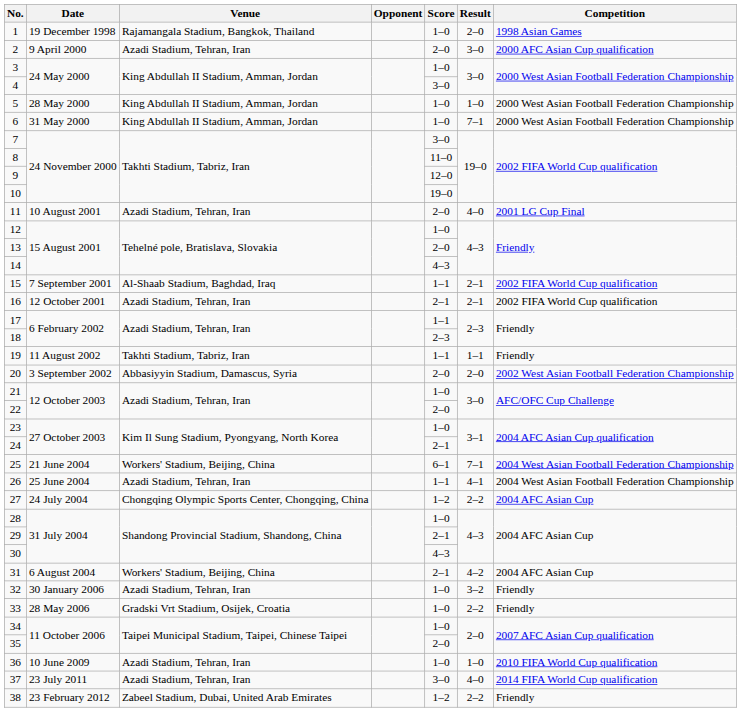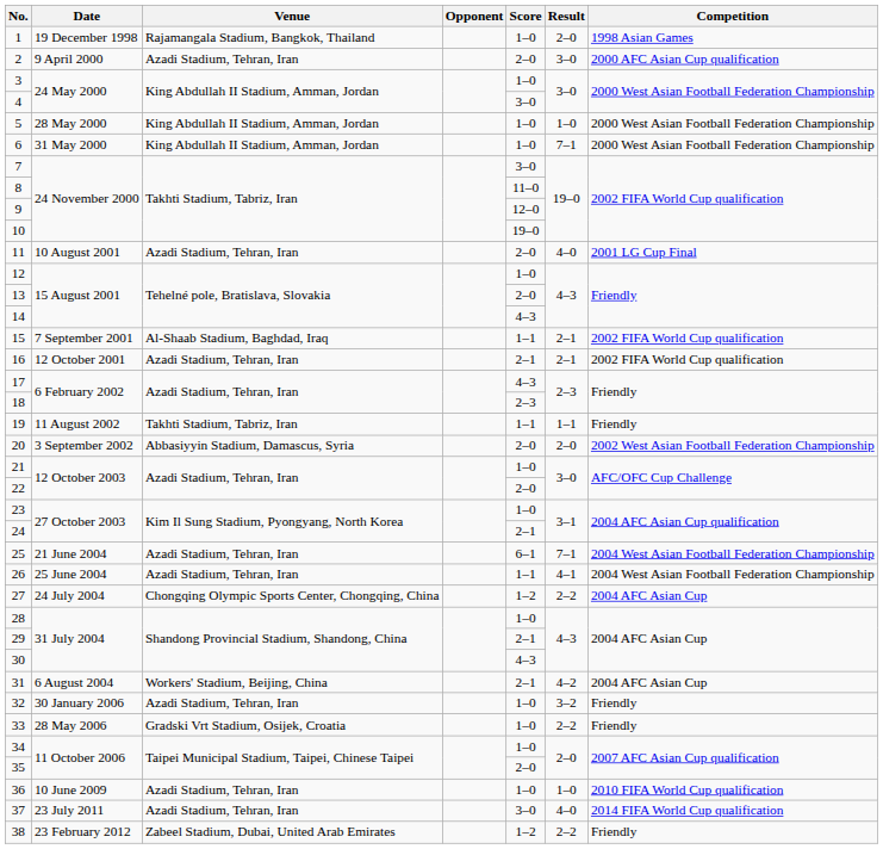 <table class="wikitable sortable">
 <tr>
 <th scope="col">No.</th>
 <th scope="col">Date</th>
 <th scope="col">Venue</th>
 <th scope="col">Opponent</th>
 <th scope="col">Score</th>
 <th scope="col">Result</th>
 <th scope="col">Competition</th>
 </tr>
 <tr>
 <td align="center">1</td>
 <td>19 December 1998</td>
 <td>Rajamangala Stadium, Bangkok, Thailand</td>
 <td></td>
 <td align="center">1–0</td>
 <td align="center">2–0</td>
 <td><a href='#'>1998 Asian Games</a></td>
 </tr>
 <tr>
 <td align="center">2</td>
 <td>9 April 2000</td>
 <td>Azadi Stadium, Tehran, Iran</td>
 <td></td>
 <td align="center">2–0</td>
 <td align="center">3–0</td>
 <td><a href='#'>2000 AFC Asian Cup qualification</a></td>
 </tr>
 <tr>
 <td align="center">3</td>
 <td rowspan="2">24 May 2000</td>
 <td rowspan="2">King Abdullah II Stadium, Amman, Jordan</td>
 <td rowspan="2"></td>
 <td align="center">1–0</td>
 <td rowspan="2" style="text-align:center">3–0</td>
 <td rowspan="2"><a href='#'>2000 West Asian Football Federation Championship</a></td>
 </tr>
 <tr>
 <td align="center">4</td>
 <td align="center">3–0</td>
 </tr>
 <tr>
 <td align="center">5</td>
 <td>28 May 2000</td>
 <td>King Abdullah II Stadium, Amman, Jordan</td>
 <td></td>
 <td align="center">1–0</td>
 <td align="center">1–0</td>
 <td>2000 West Asian Football Federation Championship</td>
 </tr>
 <tr>
 <td align="center">6</td>
 <td>31 May 2000</td>
 <td>King Abdullah II Stadium, Amman, Jordan</td>
 <td></td>
 <td align="center">1–0</td>
 <td align="center">7–1</td>
 <td>2000 West Asian Football Federation Championship</td>
 </tr>
 <tr>
 <td align="center">7</td>
 <td rowspan="4">24 November 2000</td>
 <td rowspan="4">Takhti Stadium, Tabriz, Iran</td>
 <td rowspan="4"></td>
 <td align="center">3–0</td>
 <td rowspan="4" style="text-align:center">19–0</td>
 <td rowspan="4"><a href='#'>2002 FIFA World Cup qualification</a></td>
 </tr>
 <tr>
 <td align="center">8</td>
 <td align="center">11–0</td>
 </tr>
 <tr>
 <td align="center">9</td>
 <td align="center">12–0</td>
 </tr>
 <tr>
 <td align="center">10</td>
 <td align="center">19–0</td>
 </tr>
 <tr>
 <td align="center">11</td>
 <td>10 August 2001</td>
 <td>Azadi Stadium, Tehran, Iran</td>
 <td></td>
 <td align="center">2–0</td>
 <td align="center">4–0</td>
 <td><a href='#'>2001 LG Cup Final</a></td>
 </tr>
 <tr>
 <td align="center">12</td>
 <td rowspan="3">15 August 2001</td>
 <td rowspan="3">Tehelné pole, Bratislava, Slovakia</td>
 <td rowspan="3"></td>
 <td align="center">1–0</td>
 <td rowspan="3" style="text-align:center">4–3</td>
 <td rowspan="3"><a href='#'>Friendly</a></td>
 </tr>
 <tr>
 <td align="center">13</td>
 <td align="center">2–0</td>
 </tr>
 <tr>
 <td align="center">14</td>
 <td align="center">4–3</td>
 </tr>
 <tr>
 <td align="center">15</td>
 <td>7 September 2001</td>
 <td>Al-Shaab Stadium, Baghdad, Iraq</td>
 <td></td>
 <td align="center">1–1</td>
 <td align="center">2–1</td>
 <td><a href='#'>2002 FIFA World Cup qualification</a></td>
 </tr>
 <tr>
 <td align="center">16</td>
 <td>12 October 2001</td>
 <td>Azadi Stadium, Tehran, Iran</td>
 <td></td>
 <td align="center">2–1</td>
 <td align="center">2–1</td>
 <td>2002 FIFA World Cup qualification</td>
 </tr>
 <tr>
 <td align="center">17</td>
 <td rowspan="2">6 February 2002</td>
 <td rowspan="2">Azadi Stadium, Tehran, Iran</td>
 <td rowspan="2"></td>
-<td align="center">1–1</td>
+<td align="center">4–3</td>
 <td rowspan="2" style="text-align:center">2–3</td>
 <td rowspan="2">Friendly</td>
 </tr>
 <tr>
 <td align="center">18</td>
 <td align="center">2–3</td>
 </tr>
 <tr>
 <td align="center">19</td>
 <td>11 August 2002</td>
 <td>Takhti Stadium, Tabriz, Iran</td>
 <td></td>
 <td align="center">1–1</td>
 <td align="center">1–1</td>
 <td>Friendly</td>
 </tr>
 <tr>
 <td align="center">20</td>
 <td>3 September 2002</td>
 <td>Abbasiyyin Stadium, Damascus, Syria</td>
 <td></td>
 <td align="center">2–0</td>
 <td align="center">2–0</td>
 <td><a href='#'>2002 West Asian Football Federation Championship</a></td>
 </tr>
 <tr>
 <td align="center">21</td>
 <td rowspan="2">12 October 2003</td>
 <td rowspan="2">Azadi Stadium, Tehran, Iran</td>
 <td rowspan="2"></td>
 <td align="center">1–0</td>
 <td rowspan="2" style="text-align:center">3–0</td>
 <td rowspan="2"><a href='#'>AFC/OFC Cup Challenge</a></td>
 </tr>
 <tr>
 <td align="center">22</td>
 <td align="center">2–0</td>
 </tr>
 <tr>
 <td align="center">23</td>
 <td rowspan="2">27 October 2003</td>
 <td rowspan="2">Kim Il Sung Stadium, Pyongyang, North Korea</td>
 <td rowspan="2"></td>
 <td align="center">1–0</td>
 <td rowspan="2" style="text-align:center">3–1</td>
 <td rowspan="2"><a href='#'>2004 AFC Asian Cup qualification</a></td>
 </tr>
 <tr>
 <td align="center">24</td>
 <td align="center">2–1</td>
 </tr>
 <tr>
 <td align="center">25</td>
 <td>21 June 2004</td>
-<td>Workers' Stadium, Beijing, China</td>
+<td>Azadi Stadium, Tehran, Iran</td>
 <td></td>
 <td align="center">6–1</td>
 <td align="center">7–1</td>
 <td><a href='#'>2004 West Asian Football Federation Championship</a></td>
 </tr>
 <tr>
 <td align="center">26</td>
 <td>25 June 2004</td>
 <td>Azadi Stadium, Tehran, Iran</td>
 <td></td>
 <td align="center">1–1</td>
 <td align="center">4–1</td>
 <td>2004 West Asian Football Federation Championship</td>
 </tr>
 <tr>
 <td align="center">27</td>
 <td>24 July 2004</td>
 <td>Chongqing Olympic Sports Center, Chongqing, China</td>
 <td></td>
 <td align="center">1–2</td>
 <td align="center">2–2</td>
 <td><a href='#'>2004 AFC Asian Cup</a></td>
 </tr>
 <tr>
 <td align="center">28</td>
 <td rowspan="3">31 July 2004</td>
 <td rowspan="3">Shandong Provincial Stadium, Shandong, China</td>
 <td rowspan="3"></td>
 <td align="center">1–0</td>
 <td rowspan="3" style="text-align:center">4–3</td>
 <td rowspan="3">2004 AFC Asian Cup</td>
 </tr>
 <tr>
 <td align="center">29</td>
 <td align="center">2–1</td>
 </tr>
 <tr>
 <td align="center">30</td>
 <td align="center">4–3</td>
 </tr>
 <tr>
 <td align="center">31</td>
 <td>6 August 2004</td>
 <td>Workers' Stadium, Beijing, China</td>
 <td></td>
 <td align="center">2–1</td>
 <td align="center">4–2</td>
 <td>2004 AFC Asian Cup</td>
 </tr>
 <tr>
 <td align="center">32</td>
 <td>30 January 2006</td>
 <td>Azadi Stadium, Tehran, Iran</td>
 <td></td>
 <td align="center">1–0</td>
 <td align="center">3–2</td>
 <td>Friendly</td>
 </tr>
 <tr>
 <td align="center">33</td>
 <td>28 May 2006</td>
 <td>Gradski Vrt Stadium, Osijek, Croatia</td>
 <td></td>
 <td align="center">1–0</td>
 <td align="center">2–2</td>
 <td>Friendly</td>
 </tr>
 <tr>
 <td align="center">34</td>
 <td rowspan="2">11 October 2006</td>
 <td rowspan="2">Taipei Municipal Stadium, Taipei, Chinese Taipei</td>
 <td rowspan="2"></td>
 <td align="center">1–0</td>
 <td rowspan="2" style="text-align:center">2–0</td>
 <td rowspan="2"><a href='#'>2007 AFC Asian Cup qualification</a></td>
 </tr>
 <tr>
 <td align="center">35</td>
 <td align="center">2–0</td>
 </tr>
 <tr>
 <td align="center">36</td>
 <td>10 June 2009</td>
 <td>Azadi Stadium, Tehran, Iran</td>
 <td></td>
 <td align="center">1–0</td>
 <td align="center">1–0</td>
 <td><a href='#'>2010 FIFA World Cup qualification</a></td>
 </tr>
 <tr>
 <td align="center">37</td>
 <td>23 July 2011</td>
 <td>Azadi Stadium, Tehran, Iran</td>
 <td></td>
 <td align="center">3–0</td>
 <td align="center">4–0</td>
 <td><a href='#'>2014 FIFA World Cup qualification</a></td>
 </tr>
 <tr>
 <td align="center">38</td>
 <td>23 February 2012</td>
 <td>Zabeel Stadium, Dubai, United Arab Emirates</td>
 <td></td>
 <td align="center">1–2</td>
 <td align="center">2–2</td>
 <td>Friendly</td>
 </tr>
 </table>
